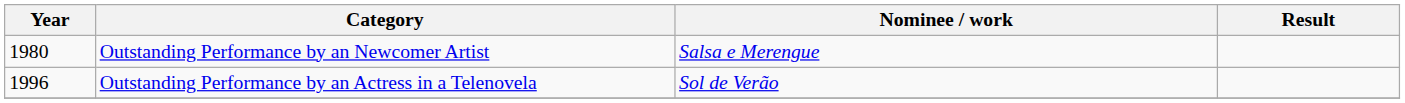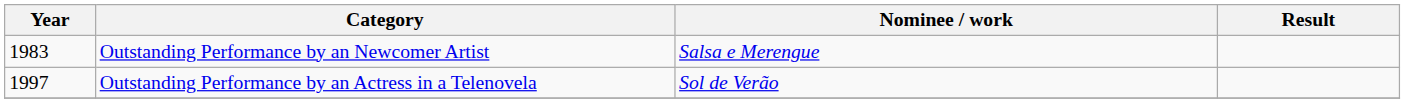 <table class=wikitable>
 <tr>
 <th Width=5%>Year</th>
 <th Width=32%>Category</th>
 <th Width=30%>Nominee / work</th>
 <th Width=10%>Result</th>
 </tr>
 <tr>
-<td>1980</td>
+<td>1983</td>
 <td><a href='#'>Outstanding Performance by an Newcomer Artist</a></td>
 <td><em><a href='#'>Salsa e Merengue</a></em></td>
 <td></td>
 </tr>
 <tr>
-<td>1996</td>
+<td>1997</td>
 <td><a href='#'>Outstanding Performance by an Actress in a Telenovela</a></td>
 <td><em><a href='#'>Sol de Verão</a></em></td>
 <td></td>
 </tr>
 <tr>
 </tr>
 </table>
